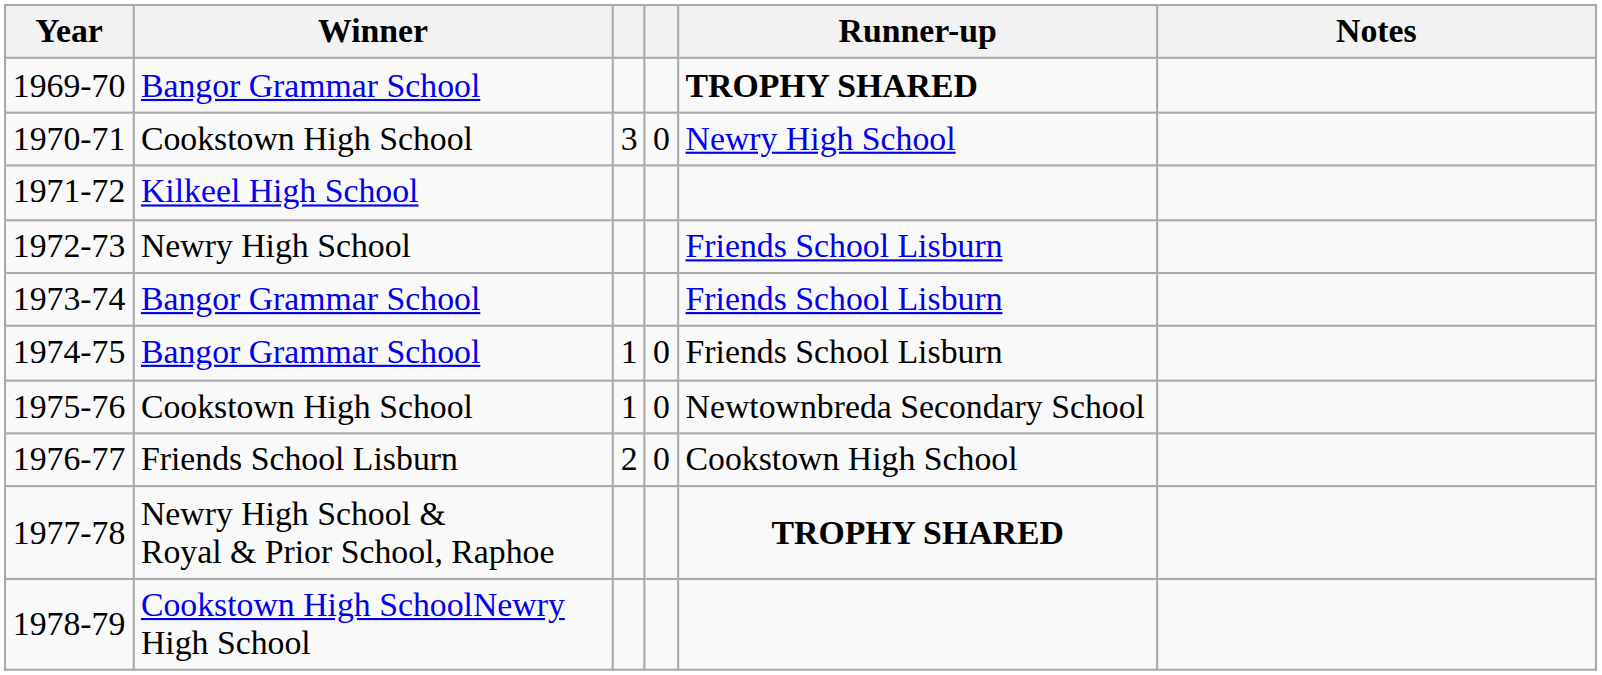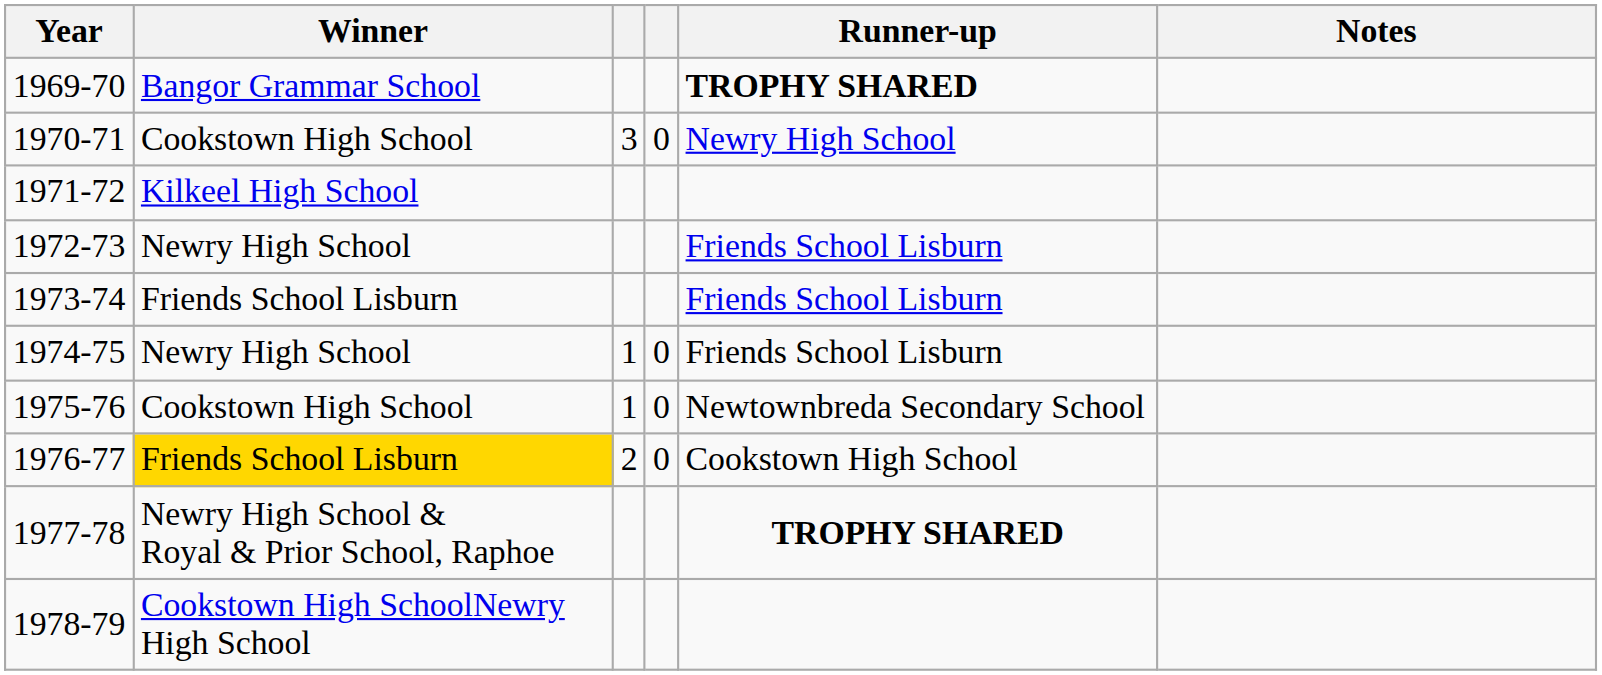 <table class="wikitable">
 <tr>
 <th>Year</th>
 <th>Winner</th>
 <th></th>
 <th></th>
 <th>Runner-up</th>
 <th width="200">Notes</th>
 </tr>
 <tr>
 <td align="center">1969-70</td>
 <td><a href='#'>Bangor Grammar School</a></td>
 <td></td>
 <td></td>
 <td><strong>TROPHY SHARED</strong></td>
 <td></td>
 </tr>
 <tr>
 <td align="center">1970-71</td>
 <td>Cookstown High School</td>
 <td align="center">3</td>
 <td align="center">0</td>
 <td width="220"><a href='#'>Newry High School</a></td>
 <td></td>
 </tr>
 <tr>
 <td align="center">1971-72</td>
 <td><a href='#'>Kilkeel High School</a></td>
 <td></td>
 <td></td>
 <td></td>
 <td></td>
 </tr>
 <tr>
 <td align="center">1972-73</td>
 <td>Newry High School</td>
 <td></td>
 <td></td>
 <td><a href='#'>Friends School Lisburn</a></td>
 <td></td>
 </tr>
 <tr>
 <td align="center">1973-74</td>
-<td><a href='#'>Bangor Grammar School</a></td>
+<td>Friends School Lisburn</td>
 <td></td>
 <td></td>
 <td><a href='#'>Friends School Lisburn</a></td>
 <td></td>
 </tr>
 <tr>
 <td align="center">1974-75</td>
-<td><a href='#'>Bangor Grammar School</a></td>
+<td>Newry High School</td>
 <td align="center">1</td>
 <td align="center">0</td>
 <td>Friends School Lisburn</td>
 <td></td>
 </tr>
 <tr>
 <td align="center">1975-76</td>
 <td>Cookstown High School</td>
 <td align="center">1</td>
 <td align="center">0</td>
 <td>Newtownbreda Secondary School</td>
 <td></td>
 </tr>
 <tr>
 <td align="center">1976-77</td>
-<td>Friends School Lisburn</td>
+<td style="background: gold;">Friends School Lisburn</td>
 <td align="center">2</td>
 <td align="center">0</td>
 <td>Cookstown High School</td>
 <td></td>
 </tr>
 <tr>
 <td align="center">1977-78</td>
 <td>Newry High School &<br>Royal & Prior School, Raphoe</td>
 <td></td>
 <td></td>
 <td align="center"><strong>TROPHY SHARED</strong></td>
 <td></td>
 </tr>
 <tr>
 <td align="center">1978-79</td>
 <td width="220"><a href='#'>Cookstown High SchoolNewry</a> High School</td>
 <td></td>
 <td></td>
 <td></td>
 <td></td>
 </tr>
 </table>
